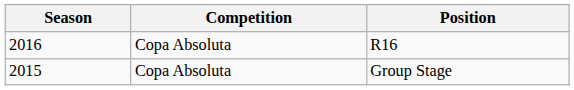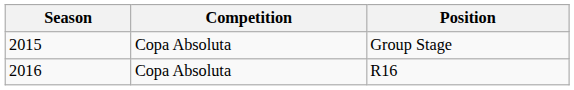 <table class="wikitable center" style="white-space:nowrap; font-size:90%; width:500px; margin:auto;">
 <tr>
 <th>Season</th>
 <th>Competition</th>
 <th>Position</th>
 </tr>
 <tr>
+<td>2015</td>
+<td>Copa Absoluta</td>
+<td>Group Stage</td>
+</tr>
+<tr>
 <td>2016</td>
 <td>Copa Absoluta</td>
 <td>R16</td>
 </tr>
-<tr>
-<td>2015</td>
-<td>Copa Absoluta</td>
-<td>Group Stage</td>
-</tr>
 </table>
